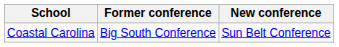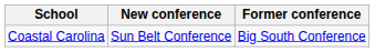 <table class="wikitable sortable">
 <tr>
 <th>School</th>
+<th>New conference</th>
 <th>Former conference</th>
-<th>New conference</th>
 </tr>
 <tr>
 <td><a href='#'>Coastal Carolina</a></td>
+<td><a href='#'>Sun Belt Conference</a></td>
 <td><a href='#'>Big South Conference</a></td>
-<td><a href='#'>Sun Belt Conference</a></td>
 </tr>
 </table>
